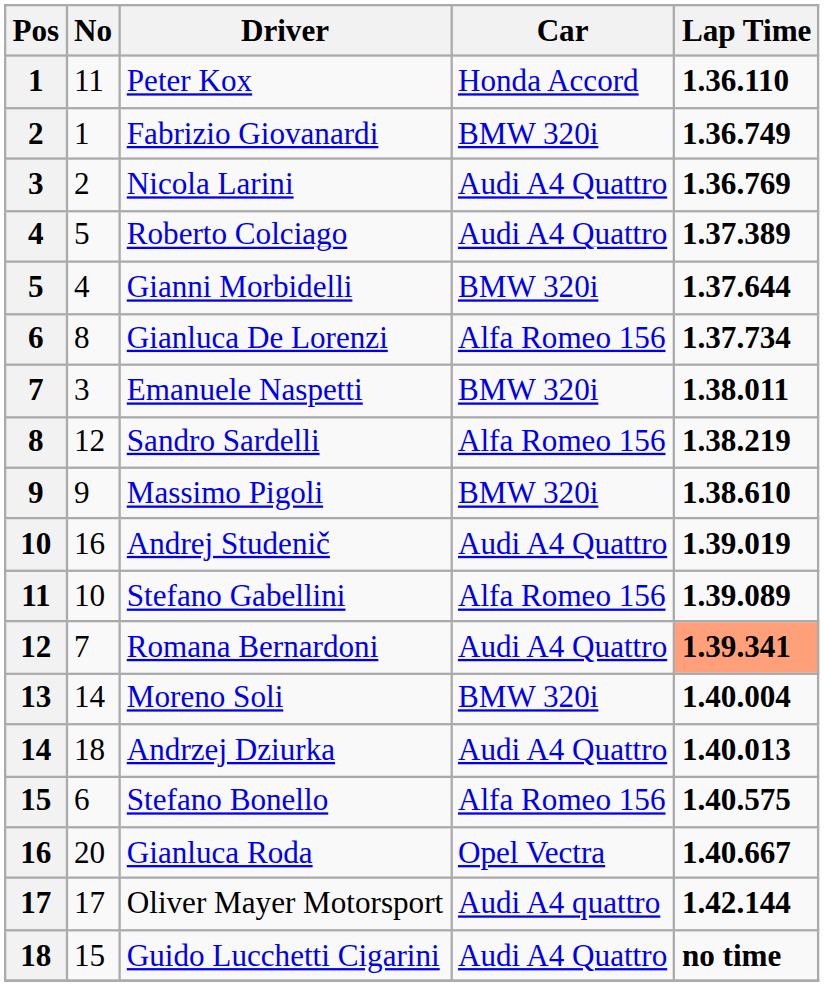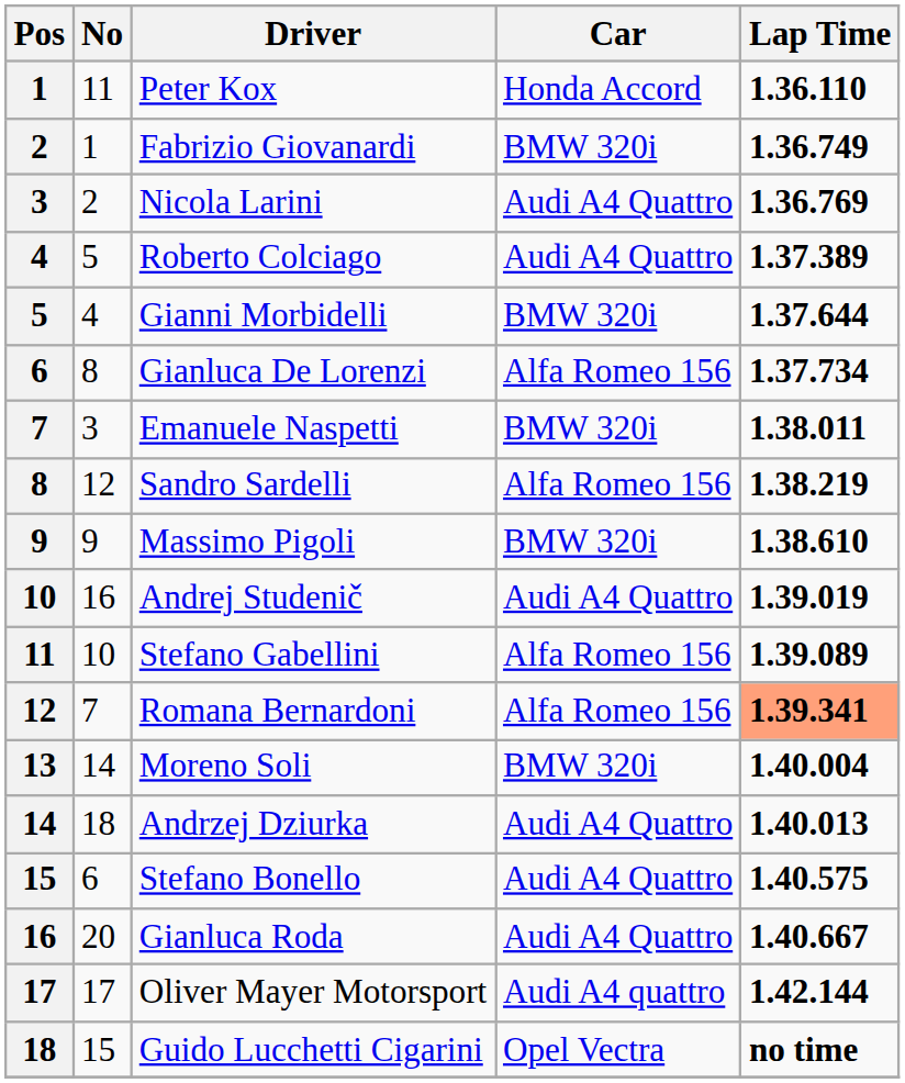 <table class="wikitable" style="font-size: 85%;">
 <tr>
 <th>Pos</th>
 <th>No</th>
 <th>Driver</th>
 <th>Car</th>
 <th>Lap Time</th>
 </tr>
 <tr>
 <th>1</th>
 <td>11</td>
 <td> <a href='#'>Peter Kox</a></td>
 <td><a href='#'>Honda Accord</a></td>
 <td><strong>1.36.110</strong></td>
 </tr>
 <tr>
 <th>2</th>
 <td>1</td>
 <td> <a href='#'>Fabrizio Giovanardi</a></td>
 <td><a href='#'>BMW 320i</a></td>
 <td><strong>1.36.749</strong></td>
 </tr>
 <tr>
 <th>3</th>
 <td>2</td>
 <td> <a href='#'>Nicola Larini</a></td>
 <td><a href='#'>Audi A4 Quattro</a></td>
 <td><strong>1.36.769</strong></td>
 </tr>
 <tr>
 <th>4</th>
 <td>5</td>
 <td> <a href='#'>Roberto Colciago</a></td>
 <td><a href='#'>Audi A4 Quattro</a></td>
 <td><strong>1.37.389</strong></td>
 </tr>
 <tr>
 <th>5</th>
 <td>4</td>
 <td> <a href='#'>Gianni Morbidelli</a></td>
 <td><a href='#'>BMW 320i</a></td>
 <td><strong>1.37.644</strong></td>
 </tr>
 <tr>
 <th>6</th>
 <td>8</td>
 <td> <a href='#'>Gianluca De Lorenzi</a></td>
 <td><a href='#'>Alfa Romeo 156</a></td>
 <td><strong>1.37.734</strong></td>
 </tr>
 <tr>
 <th>7</th>
 <td>3</td>
 <td> <a href='#'>Emanuele Naspetti</a></td>
 <td><a href='#'>BMW 320i</a></td>
 <td><strong>1.38.011</strong></td>
 </tr>
 <tr>
 <th>8</th>
 <td>12</td>
 <td> <a href='#'>Sandro Sardelli</a></td>
 <td><a href='#'>Alfa Romeo 156</a></td>
 <td><strong>1.38.219</strong></td>
 </tr>
 <tr>
 <th>9</th>
 <td>9</td>
 <td> <a href='#'>Massimo Pigoli</a></td>
 <td><a href='#'>BMW 320i</a></td>
 <td><strong>1.38.610</strong></td>
 </tr>
 <tr>
 <th>10</th>
 <td>16</td>
 <td> <a href='#'>Andrej Studenič</a></td>
 <td><a href='#'>Audi A4 Quattro</a></td>
 <td><strong>1.39.019</strong></td>
 </tr>
 <tr>
 <th>11</th>
 <td>10</td>
 <td> <a href='#'>Stefano Gabellini</a></td>
 <td><a href='#'>Alfa Romeo 156</a></td>
 <td><strong>1.39.089</strong></td>
 </tr>
 <tr>
 <th>12</th>
 <td>7</td>
 <td> <a href='#'>Romana Bernardoni</a></td>
-<td><a href='#'>Audi A4 Quattro</a></td>
+<td><a href='#'>Alfa Romeo 156</a></td>
 <td style="background: lightsalmon;"><strong>1.39.341</strong></td>
 </tr>
 <tr>
 <th>13</th>
 <td>14</td>
 <td> <a href='#'>Moreno Soli</a></td>
 <td><a href='#'>BMW 320i</a></td>
 <td><strong>1.40.004</strong></td>
 </tr>
 <tr>
 <th>14</th>
 <td>18</td>
 <td> <a href='#'>Andrzej Dziurka</a></td>
 <td><a href='#'>Audi A4 Quattro</a></td>
 <td><strong>1.40.013</strong></td>
 </tr>
 <tr>
 <th>15</th>
 <td>6</td>
 <td> <a href='#'>Stefano Bonello</a></td>
-<td><a href='#'>Alfa Romeo 156</a></td>
+<td><a href='#'>Audi A4 Quattro</a></td>
 <td><strong>1.40.575</strong></td>
 </tr>
 <tr>
 <th>16</th>
 <td>20</td>
 <td> <a href='#'>Gianluca Roda</a></td>
-<td><a href='#'>Opel Vectra</a></td>
+<td><a href='#'>Audi A4 Quattro</a></td>
 <td><strong>1.40.667</strong></td>
 </tr>
 <tr>
 <th>17</th>
 <td>17</td>
 <td> Oliver Mayer Motorsport</td>
 <td><a href='#'>Audi A4 quattro</a></td>
 <td><strong>1.42.144</strong></td>
 </tr>
 <tr>
 <th>18</th>
 <td>15</td>
 <td> <a href='#'>Guido Lucchetti Cigarini</a></td>
-<td><a href='#'>Audi A4 Quattro</a></td>
+<td><a href='#'>Opel Vectra</a></td>
 <td><strong>no time</strong></td>
 </tr>
 <tr>
 </tr>
 </table>
